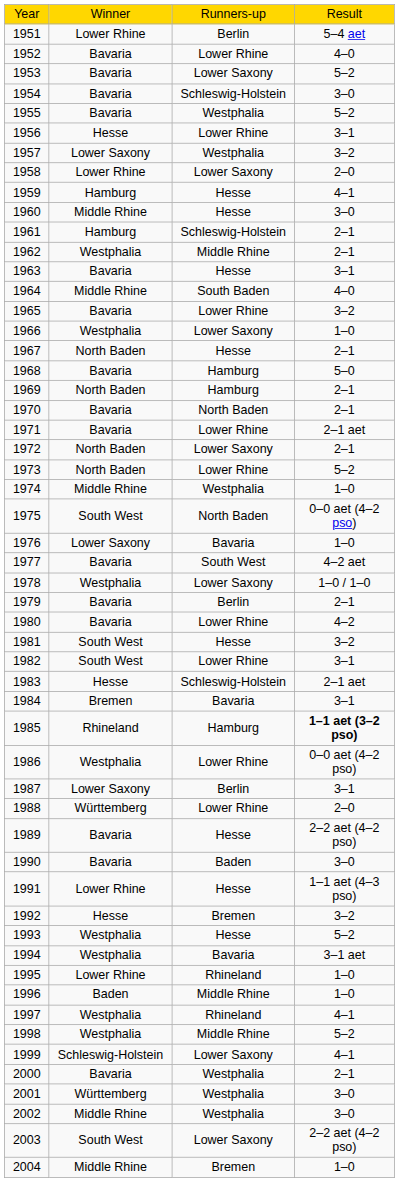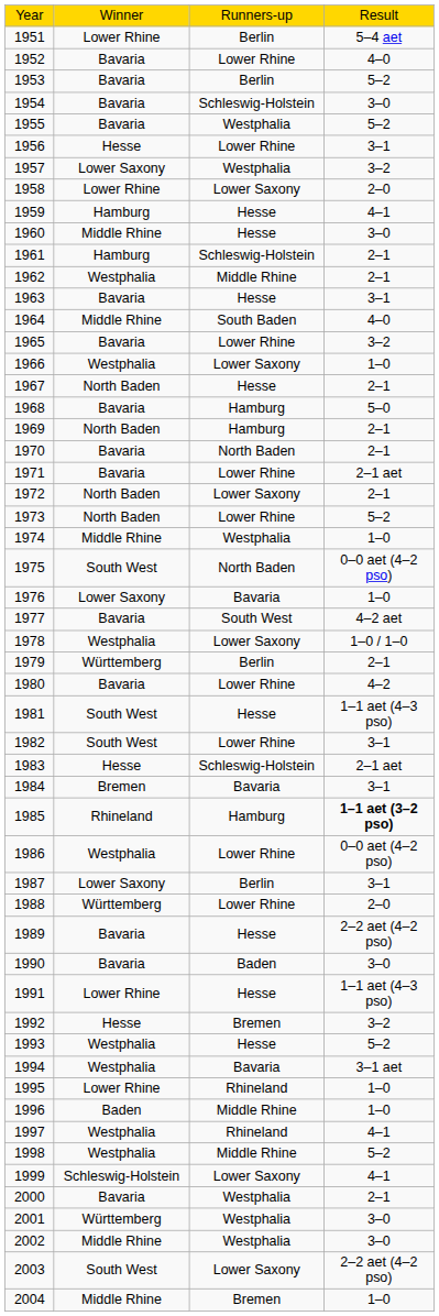 <table class="wikitable">
 <tr align="center" bgcolor="#FFD700">
 <td width="50">Year</td>
 <td width="150">Winner</td>
 <td width="150">Runners-up</td>
 <td width="120">Result</td>
 </tr>
 <tr align="center">
 <td>1951</td>
 <td>Lower Rhine</td>
 <td>Berlin</td>
 <td>5–4 <a href='#'>aet</a></td>
 </tr>
 <tr align="center">
 <td>1952</td>
 <td>Bavaria</td>
 <td>Lower Rhine</td>
 <td>4–0</td>
 </tr>
 <tr align="center">
 <td>1953</td>
 <td>Bavaria</td>
-<td>Lower Saxony</td>
+<td>Berlin</td>
 <td>5–2</td>
 </tr>
 <tr align="center">
 <td>1954</td>
 <td>Bavaria</td>
 <td>Schleswig-Holstein</td>
 <td>3–0</td>
 </tr>
 <tr align="center">
 <td>1955</td>
 <td>Bavaria</td>
 <td>Westphalia</td>
 <td>5–2</td>
 </tr>
 <tr align="center">
 <td>1956</td>
 <td>Hesse</td>
 <td>Lower Rhine</td>
 <td>3–1</td>
 </tr>
 <tr align="center">
 <td>1957</td>
 <td>Lower Saxony</td>
 <td>Westphalia</td>
 <td>3–2</td>
 </tr>
 <tr align="center">
 <td>1958</td>
 <td>Lower Rhine</td>
 <td>Lower Saxony</td>
 <td>2–0</td>
 </tr>
 <tr align="center">
 <td>1959</td>
 <td>Hamburg</td>
 <td>Hesse</td>
 <td>4–1</td>
 </tr>
 <tr align="center">
 <td>1960</td>
 <td>Middle Rhine</td>
 <td>Hesse</td>
 <td>3–0</td>
 </tr>
 <tr align="center">
 <td>1961</td>
 <td>Hamburg</td>
 <td>Schleswig-Holstein</td>
 <td>2–1</td>
 </tr>
 <tr align="center">
 <td>1962</td>
 <td>Westphalia</td>
 <td>Middle Rhine</td>
 <td>2–1</td>
 </tr>
 <tr align="center">
 <td>1963</td>
 <td>Bavaria</td>
 <td>Hesse</td>
 <td>3–1</td>
 </tr>
 <tr align="center">
 <td>1964</td>
 <td>Middle Rhine</td>
 <td>South Baden</td>
 <td>4–0</td>
 </tr>
 <tr align="center">
 <td>1965</td>
 <td>Bavaria</td>
 <td>Lower Rhine</td>
 <td>3–2</td>
 </tr>
 <tr align="center">
 <td>1966</td>
 <td>Westphalia</td>
 <td>Lower Saxony</td>
 <td>1–0</td>
 </tr>
 <tr align="center">
 <td>1967</td>
 <td>North Baden</td>
 <td>Hesse</td>
 <td>2–1</td>
 </tr>
 <tr align="center">
 <td>1968</td>
 <td>Bavaria</td>
 <td>Hamburg</td>
 <td>5–0</td>
 </tr>
 <tr align="center">
 <td>1969</td>
 <td>North Baden</td>
 <td>Hamburg</td>
 <td>2–1</td>
 </tr>
 <tr align="center">
 <td>1970</td>
 <td>Bavaria</td>
 <td>North Baden</td>
 <td>2–1</td>
 </tr>
 <tr align="center">
 <td>1971</td>
 <td>Bavaria</td>
 <td>Lower Rhine</td>
 <td>2–1 aet</td>
 </tr>
 <tr align="center">
 <td>1972</td>
 <td>North Baden</td>
 <td>Lower Saxony</td>
 <td>2–1</td>
 </tr>
 <tr align="center">
 <td>1973</td>
 <td>North Baden</td>
 <td>Lower Rhine</td>
 <td>5–2</td>
 </tr>
 <tr align="center">
 <td>1974</td>
 <td>Middle Rhine</td>
 <td>Westphalia</td>
 <td>1–0</td>
 </tr>
 <tr align="center">
 <td>1975</td>
 <td>South West</td>
 <td>North Baden</td>
 <td>0–0 aet (4–2 <a href='#'>pso</a>)</td>
 </tr>
 <tr align="center">
 <td>1976</td>
 <td>Lower Saxony</td>
 <td>Bavaria</td>
 <td>1–0</td>
 </tr>
 <tr align="center">
 <td>1977</td>
 <td>Bavaria</td>
 <td>South West</td>
 <td>4–2 aet</td>
 </tr>
 <tr align="center">
 <td>1978</td>
 <td>Westphalia</td>
 <td>Lower Saxony</td>
 <td>1–0 / 1–0</td>
 </tr>
 <tr align="center">
 <td>1979</td>
-<td>Bavaria</td>
+<td>Württemberg</td>
 <td>Berlin</td>
 <td>2–1</td>
 </tr>
 <tr align="center">
 <td>1980</td>
 <td>Bavaria</td>
 <td>Lower Rhine</td>
 <td>4–2</td>
 </tr>
 <tr align="center">
 <td>1981</td>
 <td>South West</td>
 <td>Hesse</td>
-<td>3–2</td>
+<td>1–1 aet (4–3 pso)</td>
 </tr>
 <tr align="center">
 <td>1982</td>
 <td>South West</td>
 <td>Lower Rhine</td>
 <td>3–1</td>
 </tr>
 <tr align="center">
 <td>1983</td>
 <td>Hesse</td>
 <td>Schleswig-Holstein</td>
 <td>2–1 aet</td>
 </tr>
 <tr align="center">
 <td>1984</td>
 <td>Bremen</td>
 <td>Bavaria</td>
 <td>3–1</td>
 </tr>
 <tr align="center">
 <td>1985</td>
 <td>Rhineland</td>
 <td>Hamburg</td>
 <td><strong>1–1 aet (3–2 pso)</strong></td>
 </tr>
 <tr align="center">
 <td>1986</td>
 <td>Westphalia</td>
 <td>Lower Rhine</td>
 <td>0–0 aet (4–2 pso)</td>
 </tr>
 <tr align="center">
 <td>1987</td>
 <td>Lower Saxony</td>
 <td>Berlin</td>
 <td>3–1</td>
 </tr>
 <tr align="center">
 <td>1988</td>
 <td>Württemberg</td>
 <td>Lower Rhine</td>
 <td>2–0</td>
 </tr>
 <tr align="center">
 <td>1989</td>
 <td>Bavaria</td>
 <td>Hesse</td>
 <td>2–2 aet (4–2 pso)</td>
 </tr>
 <tr align="center">
 <td>1990</td>
 <td>Bavaria</td>
 <td>Baden</td>
 <td>3–0</td>
 </tr>
 <tr align="center">
 <td>1991</td>
 <td>Lower Rhine</td>
 <td>Hesse</td>
 <td>1–1 aet (4–3 pso)</td>
 </tr>
 <tr align="center">
 <td>1992</td>
 <td>Hesse</td>
 <td>Bremen</td>
 <td>3–2</td>
 </tr>
 <tr align="center">
 <td>1993</td>
 <td>Westphalia</td>
 <td>Hesse</td>
 <td>5–2</td>
 </tr>
 <tr align="center">
 <td>1994</td>
 <td>Westphalia</td>
 <td>Bavaria</td>
 <td>3–1 aet</td>
 </tr>
 <tr align="center">
 <td>1995</td>
 <td>Lower Rhine</td>
 <td>Rhineland</td>
 <td>1–0</td>
 </tr>
 <tr align="center">
 <td>1996</td>
 <td>Baden</td>
 <td>Middle Rhine</td>
 <td>1–0</td>
 </tr>
 <tr align="center">
 <td>1997</td>
 <td>Westphalia</td>
 <td>Rhineland</td>
 <td>4–1</td>
 </tr>
 <tr align="center">
 <td>1998</td>
 <td>Westphalia</td>
 <td>Middle Rhine</td>
 <td>5–2</td>
 </tr>
 <tr align="center">
 <td>1999</td>
 <td>Schleswig-Holstein</td>
 <td>Lower Saxony</td>
 <td>4–1</td>
 </tr>
 <tr align="center">
 <td>2000</td>
 <td>Bavaria</td>
 <td>Westphalia</td>
 <td>2–1</td>
 </tr>
 <tr align="center">
 <td>2001</td>
 <td>Württemberg</td>
 <td>Westphalia</td>
 <td>3–0</td>
 </tr>
 <tr align="center">
 <td>2002</td>
 <td>Middle Rhine</td>
 <td>Westphalia</td>
 <td>3–0</td>
 </tr>
 <tr align="center">
 <td>2003</td>
 <td>South West</td>
 <td>Lower Saxony</td>
 <td>2–2 aet (4–2 pso)</td>
 </tr>
 <tr align="center">
 <td>2004</td>
 <td>Middle Rhine</td>
 <td>Bremen</td>
 <td>1–0</td>
 </tr>
 </table>
